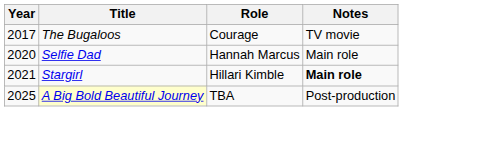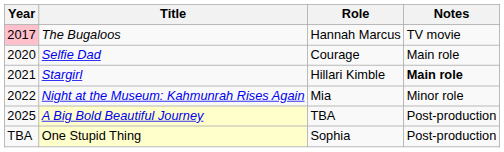 <table class="wikitable">
 <tr align="center">
 <th>Year</th>
 <th>Title</th>
 <th>Role</th>
 <th>Notes</th>
 </tr>
 <tr>
-<td>2017</td>
+<td style="background: pink;">2017</td>
 <td><em>The Bugaloos</em></td>
-<td>Courage</td>
+<td>Hannah Marcus</td>
 <td>TV movie</td>
 </tr>
 <tr>
 <td>2020</td>
 <td><em><a href='#'>Selfie Dad</a></em></td>
-<td>Hannah Marcus</td>
+<td>Courage</td>
 <td>Main role</td>
 </tr>
 <tr>
 <td>2021</td>
 <td><em><a href='#'>Stargirl</a></em></td>
 <td>Hillari Kimble</td>
 <td><strong>Main role</strong></td>
 </tr>
 <tr>
+<td>2022</td>
+<td><em><a href='#'>Night at the Museum: Kahmunrah Rises Again</a></em></td>
+<td>Mia</td>
+<td>Minor role</td>
+</tr>
+<tr>
 <td>2025</td>
 <td style="background:#FFFFCC;"><em><a href='#'>A Big Bold Beautiful Journey</a> </td>
 <td>TBA</td>
 <td>Post-production</td>
 </tr>
+<tr>
+<td>TBA</td>
+<td style="background:#FFFFCC;"></em>One Stupid Thing<em> </td>
+<td>Sophia</td>
+<td>Post-production</td>
+</tr>
 </table>
